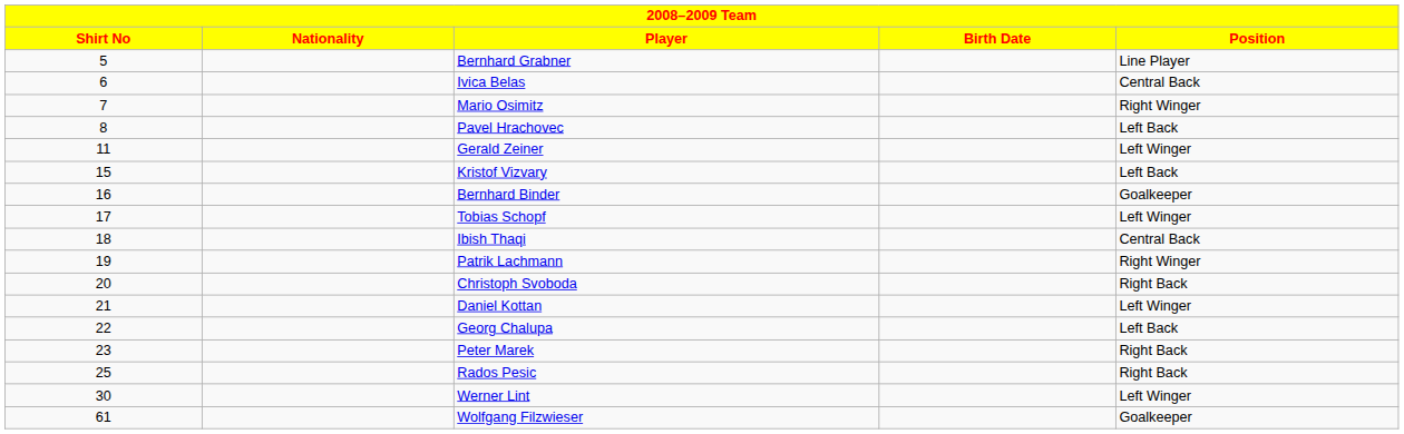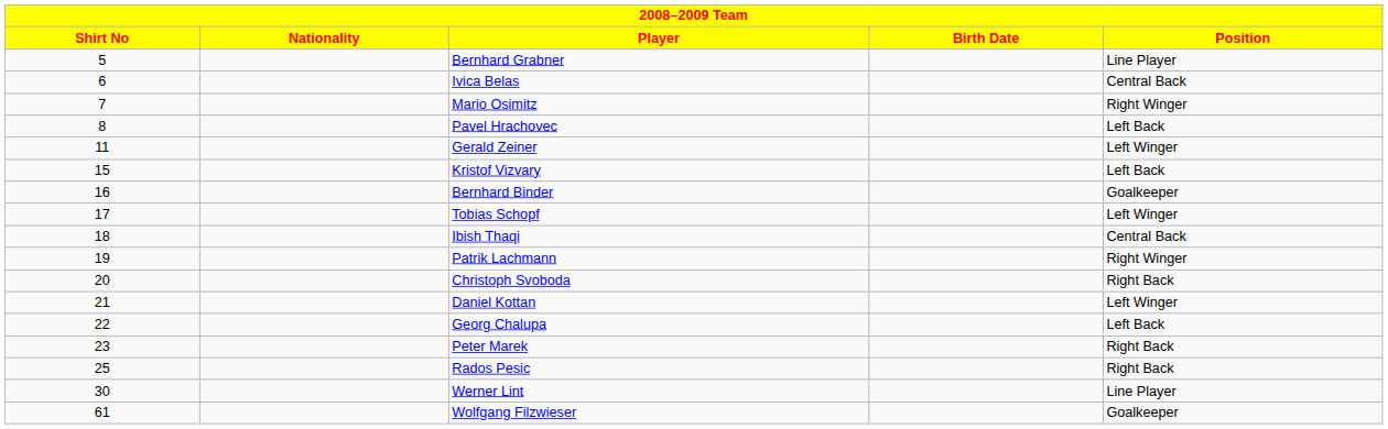 <table class="wikitable collapsible collapsed" style="width:100%;">
 <tr>
 <th colspan=5 style="background-color:#FFFF00;color:#FF0000;text-align:center;"> <strong>2008–2009 Team</strong></th>
 </tr>
 <tr>
 <th style="color:#FF0000; background:#FFFF00">Shirt No</th>
 <th style="color:#FF0000; background:#FFFF00">Nationality</th>
 <th style="color:#FF0000; background:#FFFF00">Player</th>
 <th style="color:#FF0000; background:#FFFF00">Birth Date</th>
 <th style="color:#FF0000; background:#FFFF00">Position</th>
 </tr>
 <tr>
 <td align=center>5</td>
 <td></td>
 <td><a href='#'>Bernhard Grabner</a></td>
 <td></td>
 <td>Line Player</td>
 </tr>
 <tr>
 <td align=center>6</td>
 <td></td>
 <td><a href='#'>Ivica Belas</a></td>
 <td></td>
 <td>Central Back</td>
 </tr>
 <tr>
 <td align=center>7</td>
 <td></td>
 <td><a href='#'>Mario Osimitz</a></td>
 <td></td>
 <td>Right Winger</td>
 </tr>
 <tr>
 <td align=center>8</td>
 <td></td>
 <td><a href='#'>Pavel Hrachovec</a></td>
 <td></td>
 <td>Left Back</td>
 </tr>
 <tr>
 <td align=center>11</td>
 <td></td>
 <td><a href='#'>Gerald Zeiner</a></td>
 <td></td>
 <td>Left Winger</td>
 </tr>
 <tr>
 <td align=center>15</td>
 <td></td>
 <td><a href='#'>Kristof Vizvary</a></td>
 <td></td>
 <td>Left Back</td>
 </tr>
 <tr>
 <td align=center>16</td>
 <td></td>
 <td><a href='#'>Bernhard Binder</a></td>
 <td></td>
 <td>Goalkeeper</td>
 </tr>
 <tr>
 <td align=center>17</td>
 <td></td>
 <td><a href='#'>Tobias Schopf</a></td>
 <td></td>
 <td>Left Winger</td>
 </tr>
 <tr>
 <td align=center>18</td>
 <td></td>
 <td><a href='#'>Ibish Thaqi</a></td>
 <td></td>
 <td>Central Back</td>
 </tr>
 <tr>
 <td align=center>19</td>
 <td></td>
 <td><a href='#'>Patrik Lachmann</a></td>
 <td></td>
 <td>Right Winger</td>
 </tr>
 <tr>
 <td align=center>20</td>
 <td></td>
 <td><a href='#'>Christoph Svoboda</a></td>
 <td></td>
 <td>Right Back</td>
 </tr>
 <tr>
 <td align=center>21</td>
 <td></td>
 <td><a href='#'>Daniel Kottan</a></td>
 <td></td>
 <td>Left Winger</td>
 </tr>
 <tr>
 <td align=center>22</td>
 <td></td>
 <td><a href='#'>Georg Chalupa</a></td>
 <td></td>
 <td>Left Back</td>
 </tr>
 <tr>
 <td align=center>23</td>
 <td></td>
 <td><a href='#'>Peter Marek</a></td>
 <td></td>
 <td>Right Back</td>
 </tr>
 <tr>
 <td align=center>25</td>
 <td></td>
 <td><a href='#'>Rados Pesic</a></td>
 <td></td>
 <td>Right Back</td>
 </tr>
 <tr>
 <td align=center>30</td>
 <td></td>
 <td><a href='#'>Werner Lint</a></td>
 <td></td>
-<td>Left Winger</td>
+<td>Line Player</td>
 </tr>
 <tr>
 <td align=center>61</td>
 <td></td>
 <td><a href='#'>Wolfgang Filzwieser</a></td>
 <td></td>
 <td>Goalkeeper</td>
 </tr>
 </table>
